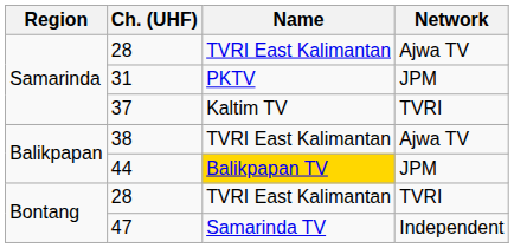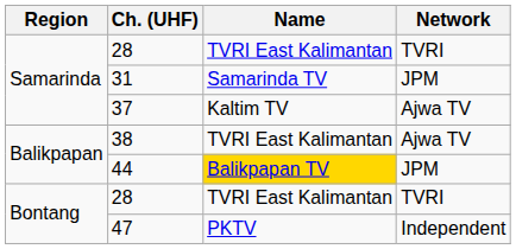 <table class="wikitable">
 <tr>
 <th>Region</th>
 <th>Ch. (UHF)</th>
 <th>Name</th>
 <th>Network</th>
 </tr>
 <tr>
 <td rowspan="3">Samarinda</td>
 <td>28</td>
 <td><a href='#'>TVRI East Kalimantan</a></td>
-<td>Ajwa TV</td>
+<td>TVRI</td>
 </tr>
 <tr>
 <td>31</td>
-<td><a href='#'>PKTV</a></td>
+<td><a href='#'>Samarinda TV</a></td>
 <td>JPM</td>
 </tr>
 <tr>
 <td>37</td>
 <td>Kaltim TV</td>
-<td>TVRI</td>
+<td>Ajwa TV</td>
 </tr>
 <tr>
 <td rowspan="2">Balikpapan</td>
 <td>38</td>
 <td>TVRI East Kalimantan</td>
 <td>Ajwa TV</td>
 </tr>
 <tr>
 <td>44</td>
 <td style="background: gold;"><a href='#'>Balikpapan TV</a></td>
 <td>JPM</td>
 </tr>
 <tr>
 <td rowspan="2">Bontang</td>
 <td>28</td>
 <td>TVRI East Kalimantan</td>
 <td>TVRI</td>
 </tr>
 <tr>
 <td>47</td>
-<td><a href='#'>Samarinda TV</a></td>
+<td><a href='#'>PKTV</a></td>
 <td>Independent</td>
 </tr>
 </table>
